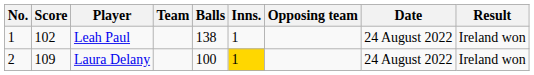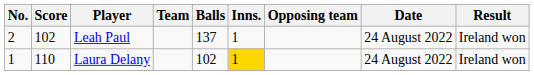 <table class="wikitable sortable">
 <tr>
 <th>No.</th>
 <th>Score</th>
 <th>Player</th>
 <th>Team</th>
 <th>Balls</th>
 <th>Inns.</th>
 <th>Opposing team</th>
 <th>Date</th>
 <th>Result</th>
 </tr>
 <tr>
-<td>1</td>
+<td>2</td>
 <td>102</td>
 <td><a href='#'>Leah Paul</a></td>
 <td></td>
-<td>138</td>
+<td>137</td>
 <td>1</td>
 <td></td>
 <td>24 August 2022</td>
 <td>Ireland won</td>
 </tr>
 <tr>
-<td>2</td>
-<td>109</td>
+<td>1</td>
+<td>110</td>
 <td><a href='#'>Laura Delany</a></td>
 <td></td>
-<td>100</td>
+<td>102</td>
 <td style="background: gold;">1</td>
 <td></td>
 <td>24 August 2022</td>
 <td>Ireland won</td>
 </tr>
 </table>
